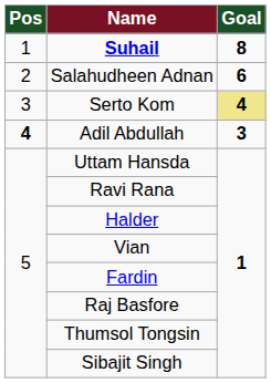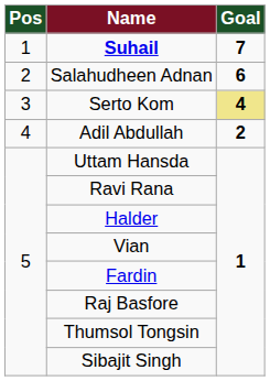 <table class="wikitable" margin-left:1em;float:center>
 <tr>
 <th style="background:#1A5026; color:white; text-align:center;">Pos</th>
 <th style="background:#7A1024; color:white; text-align:center;">Name</th>
 <th style="background:#1A5026; color:white; text-align:center;">Goal</th>
 </tr>
 <tr>
 <td style="text-align:center">1</td>
 <td style="text-align:center"><strong><a href='#'>Suhail</a></strong></td>
-<td style="text-align:center"><strong>8</strong></td>
+<td style="text-align:center"><strong>7</strong></td>
 </tr>
 <tr>
 <td style="text-align:center">2</td>
 <td style="text-align:center">Salahudheen Adnan</td>
 <td style="text-align:center"><strong>6</strong></td>
 </tr>
 <tr>
 <td style="text-align:center">3</td>
 <td style="text-align:center">Serto Kom</td>
 <td style="background: khaki; text-align:center"><strong>4</strong></td>
 </tr>
 <tr>
-<td style="text-align:center"><strong>4</strong></td>
+<td style="text-align:center">4</td>
 <td style="text-align:center">Adil Abdullah</td>
-<td style="text-align:center"><strong>3</strong></td>
+<td style="text-align:center"><strong>2</strong></td>
 </tr>
 <tr>
 <td rowspan="8" style="text-align:center">5</td>
 <td style="text-align:center">Uttam Hansda</td>
 <td rowspan="8" style="text-align:center"><strong>1</strong></td>
 </tr>
 <tr>
 <td style="text-align:center">Ravi Rana</td>
 </tr>
 <tr>
 <td style="text-align:center"><a href='#'>Halder</a></td>
 </tr>
 <tr>
 <td style="text-align:center">Vian</td>
 </tr>
 <tr>
 <td style="text-align:center"><a href='#'>Fardin</a></td>
 </tr>
 <tr>
 <td style="text-align:center">Raj Basfore</td>
 </tr>
 <tr>
 <td style="text-align:center">Thumsol Tongsin</td>
 </tr>
 <tr>
 <td style="text-align:center">Sibajit Singh</td>
 </tr>
 </table>
